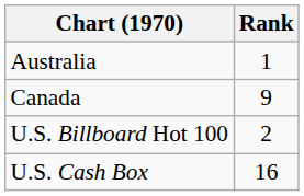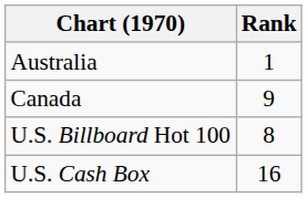 <table class="wikitable sortable">
 <tr>
 <th align="left">Chart (1970)</th>
 <th style="text-align:center;">Rank</th>
 </tr>
 <tr>
 <td>Australia</td>
 <td style="text-align:center;">1</td>
 </tr>
 <tr>
 <td>Canada</td>
 <td style="text-align:center;">9</td>
 </tr>
 <tr>
 <td>U.S. <em>Billboard</em> Hot 100</td>
-<td style="text-align:center;">2</td>
+<td style="text-align:center;">8</td>
 </tr>
 <tr>
 <td>U.S. <em>Cash Box</em></td>
 <td style="text-align:center;">16</td>
 </tr>
 </table>
